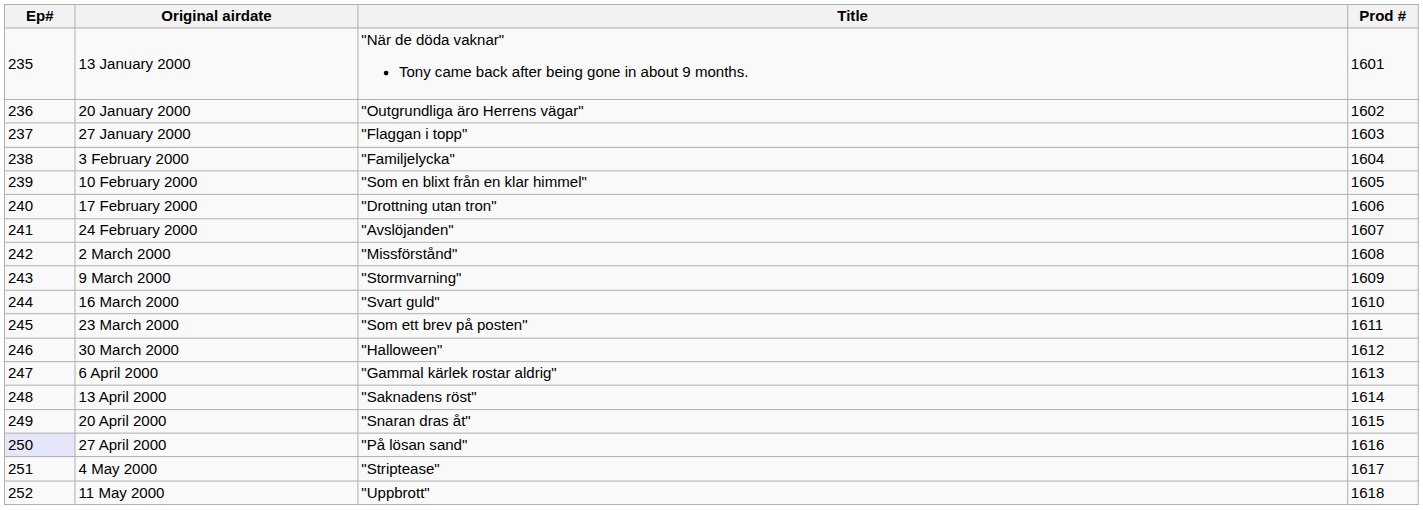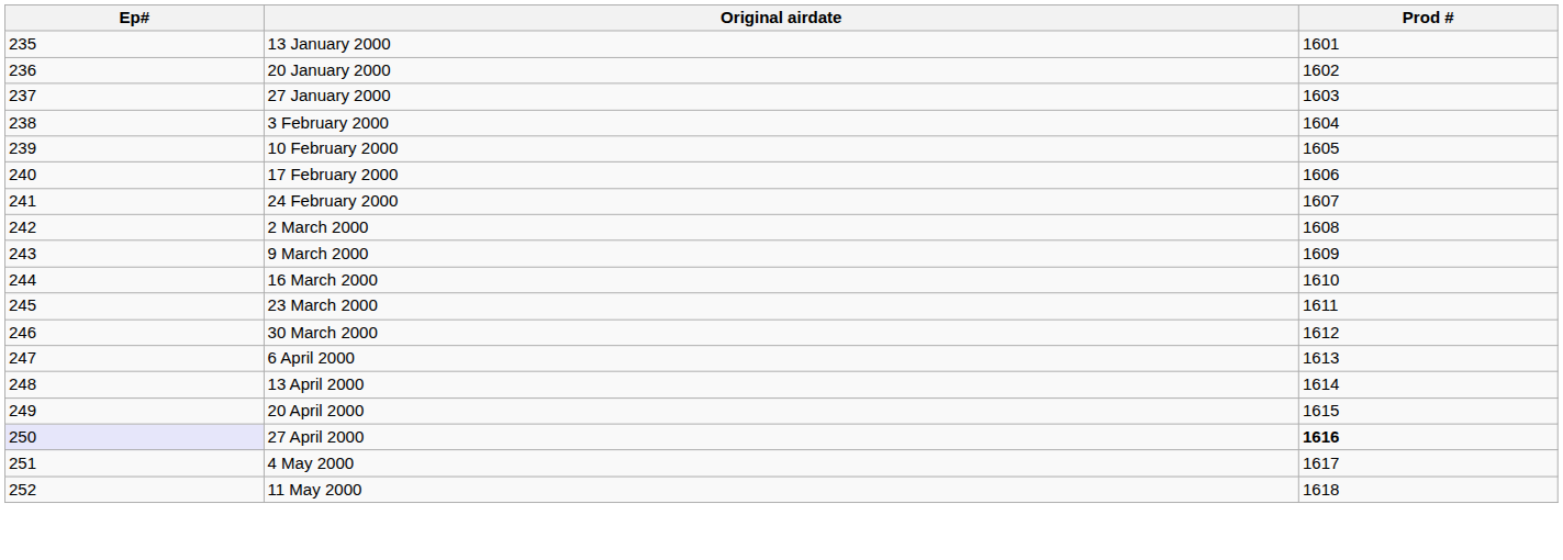 <table class="wikitable" width=95%>
 <tr>
 <th width=5%>Ep#</th>
 <th width=20%>Original airdate</th>
-<th>Title</th>
 <th width=5%>Prod #</th>
 </tr>
 <tr>
 <td>235</td>
 <td>13 January 2000</td>
-<td>"När de döda vaknar"<br><ul><li>Tony came back after being gone in about 9 months.</li></ul></td>
 <td>1601</td>
 </tr>
 <tr>
 <td>236</td>
 <td>20 January 2000</td>
-<td>"Outgrundliga äro Herrens vägar"</td>
 <td>1602</td>
 </tr>
 <tr>
 <td>237</td>
 <td>27 January 2000</td>
-<td>"Flaggan i topp"</td>
 <td>1603</td>
 </tr>
 <tr>
 <td>238</td>
 <td>3 February 2000</td>
-<td>"Familjelycka"</td>
 <td>1604</td>
 </tr>
 <tr>
 <td>239</td>
 <td>10 February 2000</td>
-<td>"Som en blixt från en klar himmel"</td>
 <td>1605</td>
 </tr>
 <tr>
 <td>240</td>
 <td>17 February 2000</td>
-<td>"Drottning utan tron"</td>
 <td>1606</td>
 </tr>
 <tr>
 <td>241</td>
 <td>24 February 2000</td>
-<td>"Avslöjanden"</td>
 <td>1607</td>
 </tr>
 <tr>
 <td>242</td>
 <td>2 March 2000</td>
-<td>"Missförstånd"</td>
 <td>1608</td>
 </tr>
 <tr>
 <td>243</td>
 <td>9 March 2000</td>
-<td>"Stormvarning"</td>
 <td>1609</td>
 </tr>
 <tr>
 <td>244</td>
 <td>16 March 2000</td>
-<td>"Svart guld"</td>
 <td>1610</td>
 </tr>
 <tr>
 <td>245</td>
 <td>23 March 2000</td>
-<td>"Som ett brev på posten"</td>
 <td>1611</td>
 </tr>
 <tr>
 <td>246</td>
 <td>30 March 2000</td>
-<td>"Halloween"</td>
 <td>1612</td>
 </tr>
 <tr>
 <td>247</td>
 <td>6 April 2000</td>
-<td>"Gammal kärlek rostar aldrig"</td>
 <td>1613</td>
 </tr>
 <tr>
 <td>248</td>
 <td>13 April 2000</td>
-<td>"Saknadens röst"</td>
 <td>1614</td>
 </tr>
 <tr>
 <td>249</td>
 <td>20 April 2000</td>
-<td>"Snaran dras åt"</td>
 <td>1615</td>
 </tr>
 <tr>
 <td style="background: lavender;">250</td>
 <td>27 April 2000</td>
-<td>"På lösan sand"</td>
-<td>1616</td>
+<td><strong>1616</strong></td>
 </tr>
 <tr>
 <td>251</td>
 <td>4 May 2000</td>
-<td>"Striptease"</td>
 <td>1617</td>
 </tr>
 <tr>
 <td>252</td>
 <td>11 May 2000</td>
-<td>"Uppbrott"</td>
 <td>1618</td>
 </tr>
 </table>
